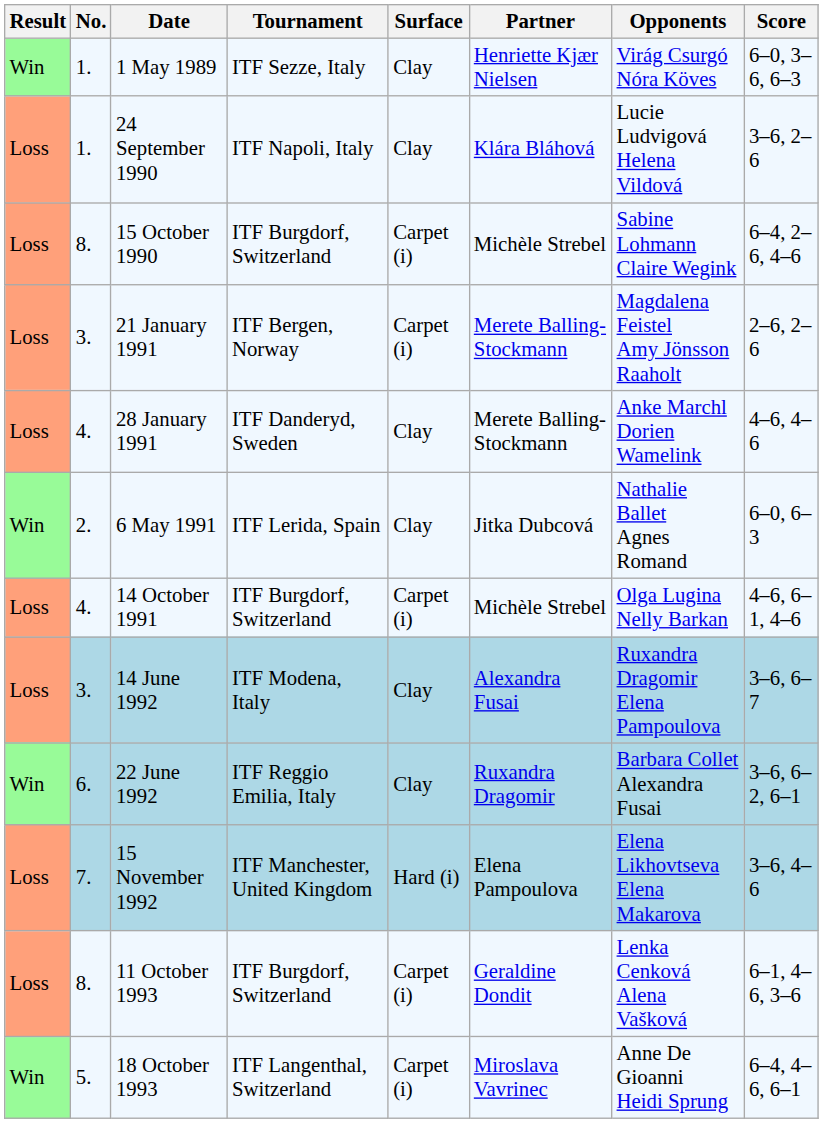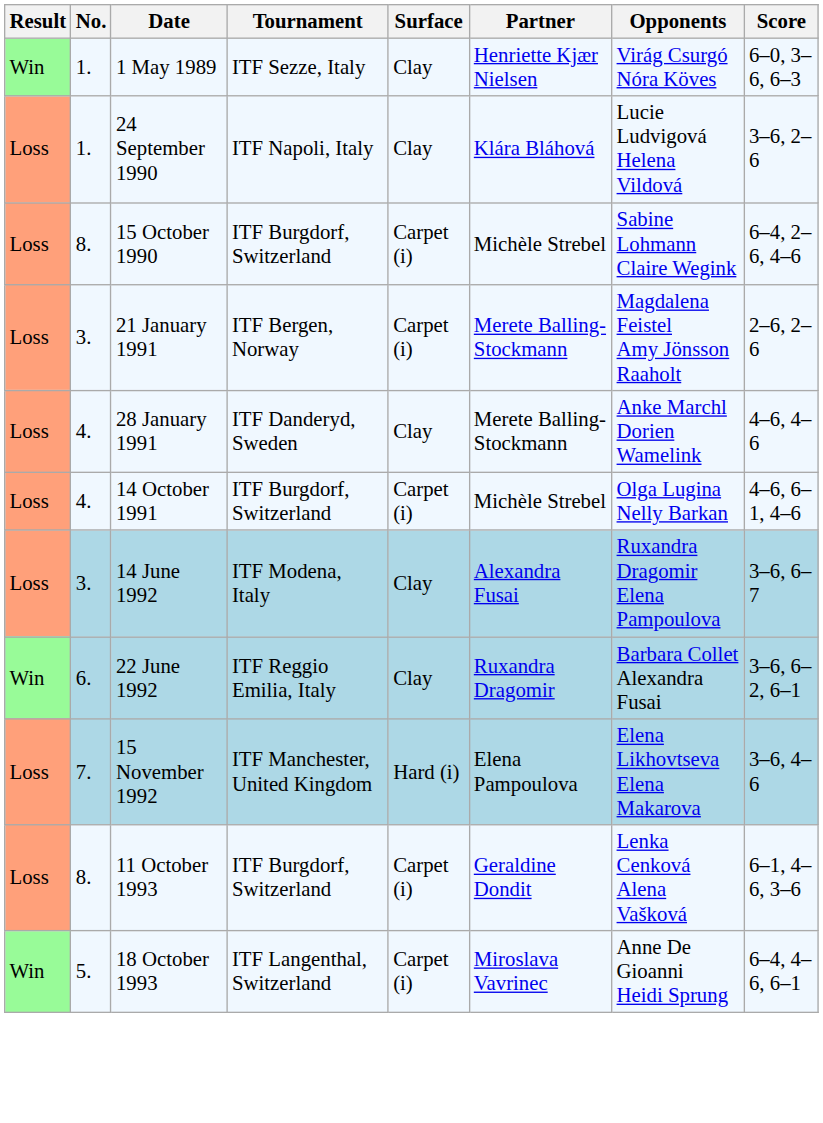 <table class="sortable wikitable" style=font-size:97%>
 <tr>
 <th>Result</th>
 <th>No.</th>
 <th>Date</th>
 <th>Tournament</th>
 <th>Surface</th>
 <th>Partner</th>
 <th>Opponents</th>
 <th class="unsortable">Score</th>
 </tr>
 <tr style="background:#f0f8ff;">
 <td style="background:#98fb98;">Win</td>
 <td>1.</td>
 <td>1 May 1989</td>
 <td>ITF Sezze, Italy</td>
 <td>Clay</td>
 <td> <a href='#'>Henriette Kjær Nielsen</a></td>
 <td> <a href='#'>Virág Csurgó</a> <br>  <a href='#'>Nóra Köves</a></td>
 <td>6–0, 3–6, 6–3</td>
 </tr>
 <tr style="background:#f0f8ff;">
 <td style="background:#ffa07a;">Loss</td>
 <td>1.</td>
 <td>24 September 1990</td>
 <td>ITF Napoli, Italy</td>
 <td>Clay</td>
 <td> <a href='#'>Klára Bláhová</a></td>
 <td> Lucie Ludvigová <br>  <a href='#'>Helena Vildová</a></td>
 <td>3–6, 2–6</td>
 </tr>
 <tr style="background:#f0f8ff;">
 <td style="background:#ffa07a;">Loss</td>
 <td>8.</td>
 <td>15 October 1990</td>
 <td>ITF Burgdorf, Switzerland</td>
 <td>Carpet (i)</td>
 <td> Michèle Strebel</td>
 <td> <a href='#'>Sabine Lohmann</a> <br>  <a href='#'>Claire Wegink</a></td>
 <td>6–4, 2–6, 4–6</td>
 </tr>
 <tr style="background:#f0f8ff;">
 <td style="background:#ffa07a;">Loss</td>
 <td>3.</td>
 <td>21 January 1991</td>
 <td>ITF Bergen, Norway</td>
 <td>Carpet (i)</td>
 <td> <a href='#'>Merete Balling-Stockmann</a></td>
 <td> <a href='#'>Magdalena Feistel</a> <br>  <a href='#'>Amy Jönsson Raaholt</a></td>
 <td>2–6, 2–6</td>
 </tr>
 <tr style="background:#f0f8ff;">
 <td style="background:#ffa07a;">Loss</td>
 <td>4.</td>
 <td>28 January 1991</td>
 <td>ITF Danderyd, Sweden</td>
 <td>Clay</td>
 <td> Merete Balling-Stockmann</td>
 <td> <a href='#'>Anke Marchl</a> <br>  <a href='#'>Dorien Wamelink</a></td>
 <td>4–6, 4–6</td>
-</tr>
-<tr style="background:#f0f8ff;">
-<td style="background:#98fb98;">Win</td>
-<td>2.</td>
-<td>6 May 1991</td>
-<td>ITF Lerida, Spain</td>
-<td>Clay</td>
-<td> Jitka Dubcová</td>
-<td> <a href='#'>Nathalie Ballet</a> <br>  Agnes Romand</td>
-<td>6–0, 6–3</td>
 </tr>
 <tr bgcolor="#f0f8ff">
 <td style="background:#ffa07a;">Loss</td>
 <td>4.</td>
 <td>14 October 1991</td>
 <td>ITF Burgdorf, Switzerland</td>
 <td>Carpet (i)</td>
 <td> Michèle Strebel</td>
 <td> <a href='#'>Olga Lugina</a> <br>  <a href='#'>Nelly Barkan</a></td>
 <td>4–6, 6–1, 4–6</td>
 </tr>
 <tr style="background:lightblue;">
 <td style="background:#ffa07a;">Loss</td>
 <td>3.</td>
 <td>14 June 1992</td>
 <td>ITF Modena, Italy</td>
 <td>Clay</td>
 <td> <a href='#'>Alexandra Fusai</a></td>
 <td> <a href='#'>Ruxandra Dragomir</a> <br>  <a href='#'>Elena Pampoulova</a></td>
 <td>3–6, 6–7</td>
 </tr>
 <tr style="background:lightblue;">
 <td style="background:#98fb98;">Win</td>
 <td>6.</td>
 <td>22 June 1992</td>
 <td>ITF Reggio Emilia, Italy</td>
 <td>Clay</td>
 <td> <a href='#'>Ruxandra Dragomir</a></td>
 <td> <a href='#'>Barbara Collet</a> <br>  Alexandra Fusai</td>
 <td>3–6, 6–2, 6–1</td>
 </tr>
 <tr bgcolor="lightblue">
 <td style="background:#ffa07a;">Loss</td>
 <td>7.</td>
 <td>15 November 1992</td>
 <td>ITF Manchester, United Kingdom</td>
 <td>Hard (i)</td>
 <td> Elena Pampoulova</td>
 <td> <a href='#'>Elena Likhovtseva</a> <br>  <a href='#'>Elena Makarova</a></td>
 <td>3–6, 4–6</td>
 </tr>
 <tr style="background:#f0f8ff;">
 <td style="background:#ffa07a;">Loss</td>
 <td>8.</td>
 <td>11 October 1993</td>
 <td>ITF Burgdorf, Switzerland</td>
 <td>Carpet (i)</td>
 <td> <a href='#'>Geraldine Dondit</a></td>
 <td> <a href='#'>Lenka Cenková</a> <br>  <a href='#'>Alena Vašková</a></td>
 <td>6–1, 4–6, 3–6</td>
 </tr>
 <tr style="background:#f0f8ff;">
 <td style="background:#98fb98;">Win</td>
 <td>5.</td>
 <td>18 October 1993</td>
 <td>ITF Langenthal, Switzerland</td>
 <td>Carpet (i)</td>
 <td> <a href='#'>Miroslava Vavrinec</a></td>
 <td> Anne De Gioanni <br>  <a href='#'>Heidi Sprung</a></td>
 <td>6–4, 4–6, 6–1</td>
 </tr>
 </table>
